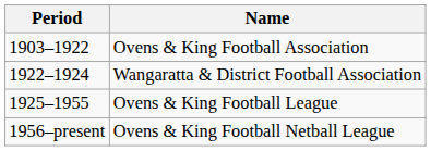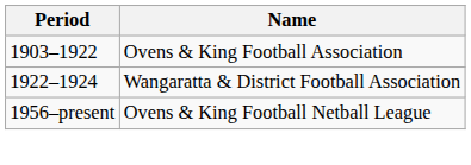 <table class= wikitable>
 <tr>
 <th>Period</th>
 <th>Name</th>
 </tr>
 <tr>
 <td>1903–1922</td>
 <td>Ovens & King Football Association</td>
 </tr>
 <tr>
 <td>1922–1924</td>
 <td>Wangaratta & District Football Association</td>
 </tr>
 <tr>
-<td>1925–1955</td>
-<td>Ovens & King Football League</td>
-</tr>
-<tr>
 <td>1956–present</td>
 <td>Ovens & King Football Netball League</td>
 </tr>
 </table>
